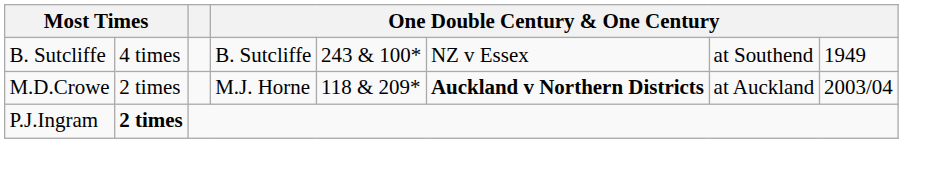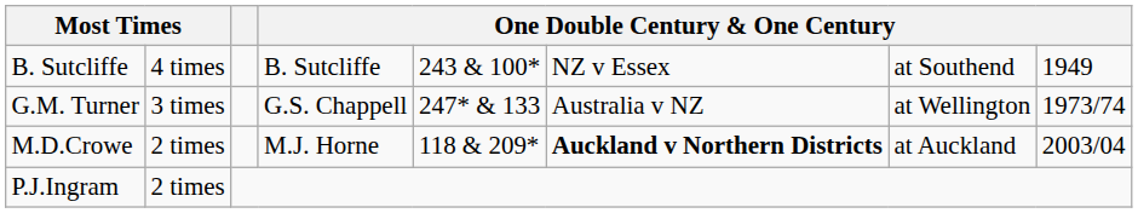 <table class="wikitable">
 <tr>
 <th colspan="2">Most Times</th>
 <th width="10pt"></th>
 <th colspan="5">One Double Century & One Century</th>
 </tr>
 <tr>
 <td>B. Sutcliffe</td>
 <td>4 times</td>
 <td></td>
 <td>B. Sutcliffe</td>
 <td>243 & 100*</td>
 <td>NZ v Essex</td>
 <td>at Southend</td>
 <td>1949</td>
 </tr>
 <tr>
+<td>G.M. Turner</td>
+<td>3 times</td>
+<td></td>
+<td>G.S. Chappell</td>
+<td>247* & 133</td>
+<td>Australia v NZ</td>
+<td>at Wellington</td>
+<td>1973/74</td>
+</tr>
+<tr>
 <td>M.D.Crowe</td>
 <td>2 times</td>
 <td></td>
 <td>M.J. Horne</td>
 <td>118 & 209*</td>
 <td><strong>Auckland v Northern Districts</strong></td>
 <td>at Auckland</td>
 <td>2003/04</td>
 </tr>
 <tr>
 <td>P.J.Ingram</td>
-<td><strong>2 times</strong></td>
+<td>2 times</td>
 </tr>
 </table>
